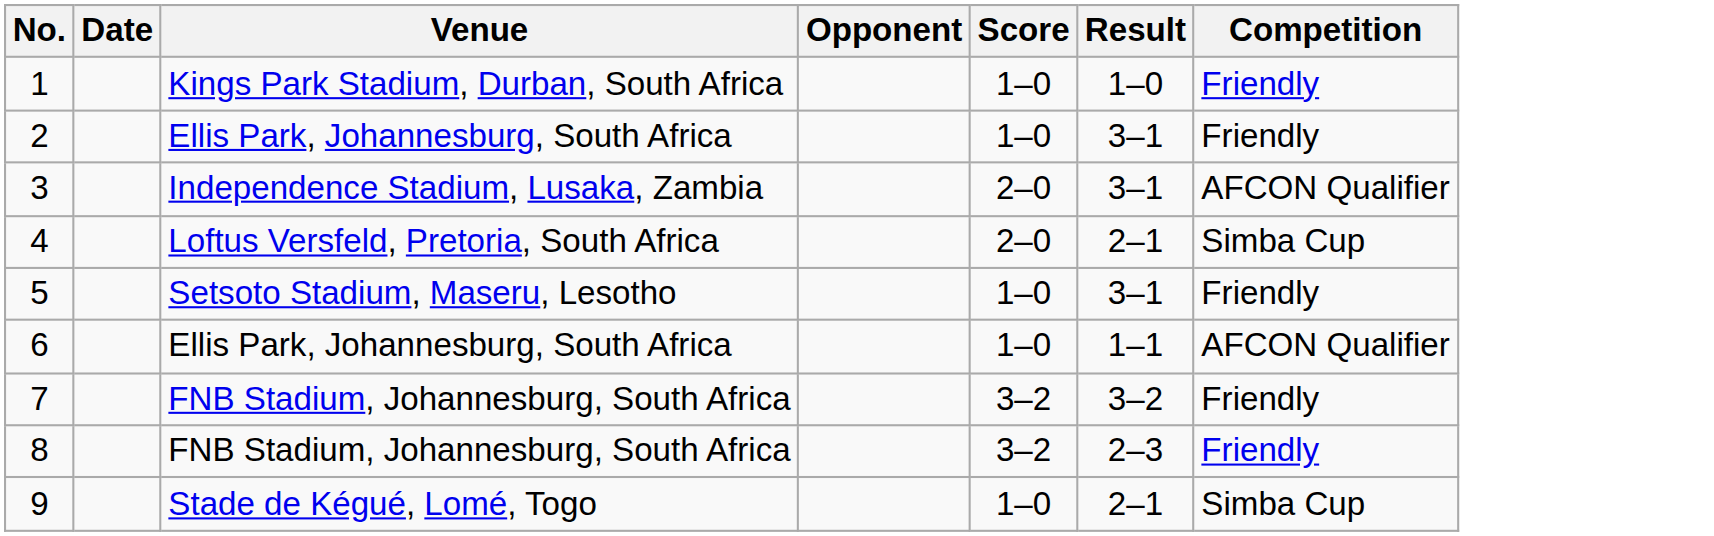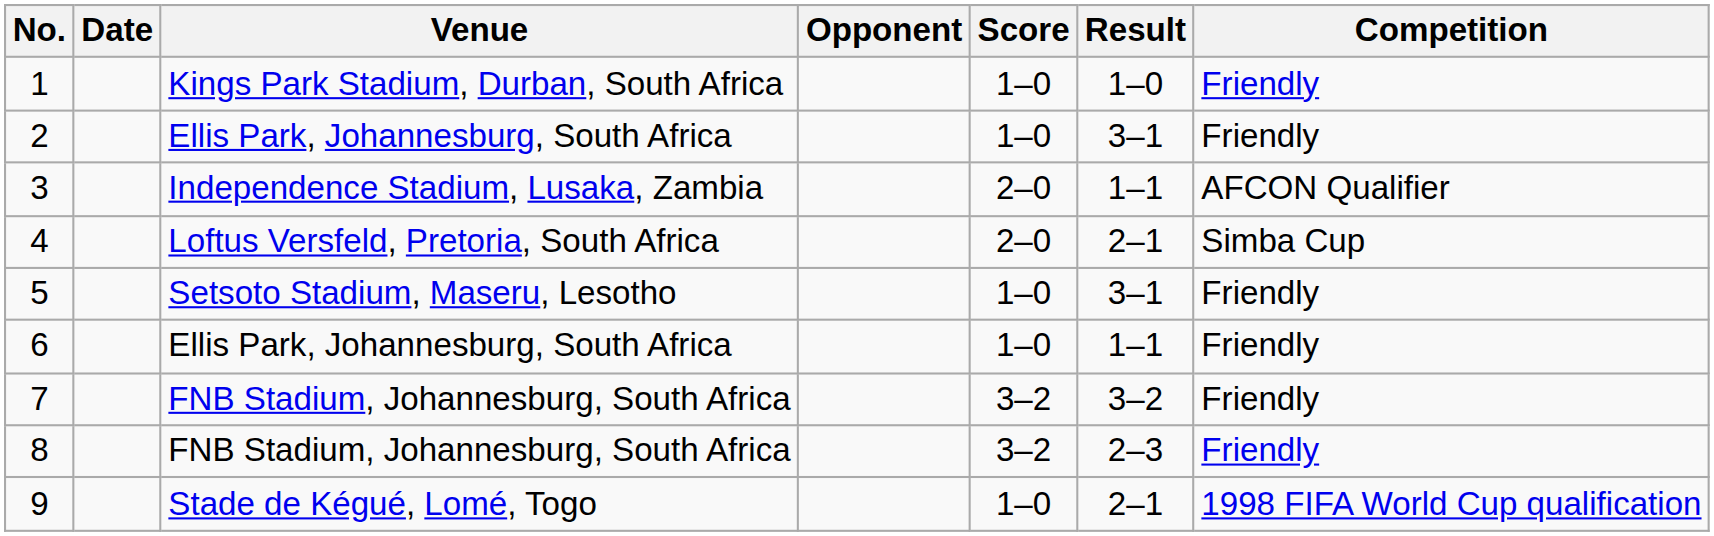 <table class="wikitable sortable">
 <tr>
 <th scope="col">No.</th>
 <th scope="col">Date</th>
 <th scope="col">Venue</th>
 <th scope="col">Opponent</th>
 <th scope="col">Score</th>
 <th scope="col">Result</th>
 <th scope="col">Competition</th>
 </tr>
 <tr>
 <td align="center">1</td>
 <td></td>
 <td><a href='#'>Kings Park Stadium</a>, <a href='#'>Durban</a>, South Africa</td>
 <td></td>
 <td align="center">1–0</td>
 <td align="center">1–0</td>
 <td><a href='#'>Friendly</a></td>
 </tr>
 <tr>
 <td align="center">2</td>
 <td></td>
 <td><a href='#'>Ellis Park</a>, <a href='#'>Johannesburg</a>, South Africa</td>
 <td></td>
 <td align="center">1–0</td>
 <td align="center">3–1</td>
 <td>Friendly</td>
 </tr>
 <tr>
 <td align="center">3</td>
 <td></td>
 <td><a href='#'>Independence Stadium</a>, <a href='#'>Lusaka</a>, Zambia</td>
 <td></td>
 <td align="center">2–0</td>
-<td align="center">3–1</td>
+<td align="center">1–1</td>
 <td>AFCON Qualifier</td>
 </tr>
 <tr>
 <td align="center">4</td>
 <td></td>
 <td><a href='#'>Loftus Versfeld</a>, <a href='#'>Pretoria</a>, South Africa</td>
 <td></td>
 <td align="center">2–0</td>
 <td align="center">2–1</td>
 <td>Simba Cup</td>
 </tr>
 <tr>
 <td align="center">5</td>
 <td></td>
 <td><a href='#'>Setsoto Stadium</a>, <a href='#'>Maseru</a>, Lesotho</td>
 <td></td>
 <td align="center">1–0</td>
 <td align="center">3–1</td>
 <td>Friendly</td>
 </tr>
 <tr>
 <td align="center">6</td>
 <td></td>
 <td>Ellis Park, Johannesburg, South Africa</td>
 <td></td>
 <td align="center">1–0</td>
 <td align="center">1–1</td>
-<td>AFCON Qualifier</td>
+<td>Friendly</td>
 </tr>
 <tr>
 <td align="center">7</td>
 <td></td>
 <td><a href='#'>FNB Stadium</a>, Johannesburg, South Africa</td>
 <td></td>
 <td align="center">3–2</td>
 <td align="center">3–2</td>
 <td>Friendly</td>
 </tr>
 <tr>
 <td align="center">8</td>
 <td></td>
 <td>FNB Stadium, Johannesburg, South Africa</td>
 <td></td>
 <td align="center">3–2</td>
 <td align="center">2–3</td>
 <td><a href='#'>Friendly</a></td>
 </tr>
 <tr>
 <td align="center">9</td>
 <td></td>
 <td><a href='#'>Stade de Kégué</a>, <a href='#'>Lomé</a>, Togo</td>
 <td></td>
 <td align="center">1–0</td>
 <td align="center">2–1</td>
-<td>Simba Cup</td>
+<td><a href='#'>1998 FIFA World Cup qualification</a></td>
 </tr>
 </table>
